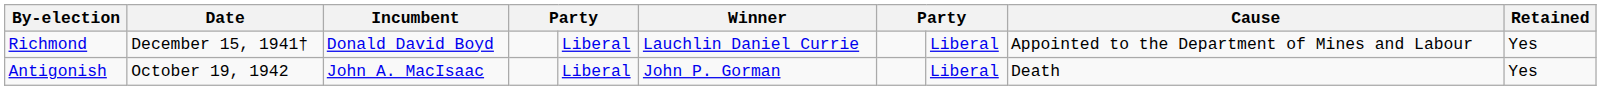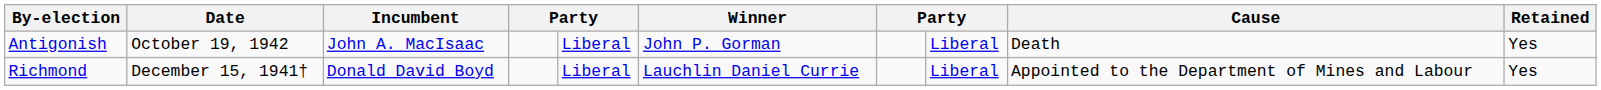 <table class=wikitable style="width:100%">
 <tr>
 <th>By-election</th>
 <th>Date</th>
 <th>Incumbent</th>
 <th colspan=2>Party</th>
 <th>Winner</th>
 <th colspan=2>Party</th>
 <th>Cause</th>
 <th>Retained</th>
+</tr>
+<tr>
+<td><a href='#'>Antigonish</a></td>
+<td>October 19, 1942</td>
+<td><a href='#'>John A. MacIsaac</a></td>
+<td>    </td>
+<td><a href='#'>Liberal</a></td>
+<td><a href='#'>John P. Gorman</a></td>
+<td>    </td>
+<td><a href='#'>Liberal</a></td>
+<td>Death</td>
+<td>Yes</td>
 </tr>
 <tr>
 <td><a href='#'>Richmond</a></td>
 <td>December 15, 1941†</td>
 <td><a href='#'>Donald David Boyd</a></td>
 <td>    </td>
 <td><a href='#'>Liberal</a></td>
 <td><a href='#'>Lauchlin Daniel Currie</a></td>
 <td>    </td>
 <td><a href='#'>Liberal</a></td>
 <td>Appointed to the Department of Mines and Labour</td>
 <td>Yes</td>
 </tr>
-<tr>
-<td><a href='#'>Antigonish</a></td>
-<td>October 19, 1942</td>
-<td><a href='#'>John A. MacIsaac</a></td>
-<td>    </td>
-<td><a href='#'>Liberal</a></td>
-<td><a href='#'>John P. Gorman</a></td>
-<td>    </td>
-<td><a href='#'>Liberal</a></td>
-<td>Death</td>
-<td>Yes</td>
-</tr>
 </table>
